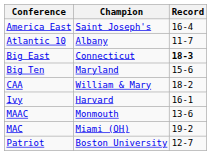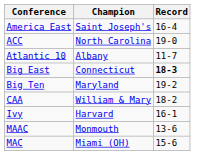 <table class="wikitable">
 <tr>
 <th>Conference</th>
 <th>Champion</th>
 <th>Record</th>
 </tr>
 <tr>
 <td><a href='#'>America East</a></td>
 <td><a href='#'>Saint Joseph's</a></td>
 <td>16-4</td>
+</tr>
+<tr>
+<td><a href='#'>ACC</a></td>
+<td><a href='#'>North Carolina</a></td>
+<td>19-0</td>
 </tr>
 <tr>
 <td><a href='#'>Atlantic 10</a></td>
 <td><a href='#'>Albany</a></td>
 <td>11-7</td>
 </tr>
 <tr>
 <td><a href='#'>Big East</a></td>
 <td><a href='#'>Connecticut</a></td>
 <td><strong>18-3</strong></td>
 </tr>
 <tr>
 <td><a href='#'>Big Ten</a></td>
 <td><a href='#'>Maryland</a></td>
-<td>15-6</td>
+<td>19-2</td>
 </tr>
 <tr>
 <td><a href='#'>CAA</a></td>
 <td><a href='#'>William & Mary</a></td>
 <td>18-2</td>
 </tr>
 <tr>
 <td><a href='#'>Ivy</a></td>
 <td><a href='#'>Harvard</a></td>
 <td>16-1</td>
 </tr>
 <tr>
 <td><a href='#'>MAAC</a></td>
 <td><a href='#'>Monmouth</a></td>
 <td>13-6</td>
 </tr>
 <tr>
 <td><a href='#'>MAC</a></td>
 <td><a href='#'>Miami (OH)</a></td>
-<td>19-2</td>
-</tr>
-<tr>
-<td><a href='#'>Patriot</a></td>
-<td><a href='#'>Boston University</a></td>
-<td>12-7</td>
+<td>15-6</td>
 </tr>
 </table>
